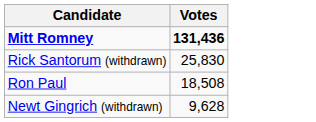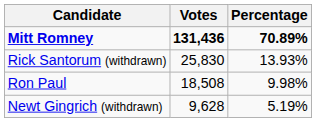 <table class="wikitable" style="text-align:right;">
 <tr>
 <th>Candidate</th>
 <th>Votes</th>
+<th>Percentage</th>
 </tr>
 <tr>
 <td style="text-align:left;"><strong><a href='#'>Mitt Romney</a></strong></td>
 <td><strong>131,436</strong></td>
+<td><strong>70.89%</strong></td>
 </tr>
 <tr>
 <td style="text-align:left;"><a href='#'>Rick Santorum</a>  <small>(withdrawn)</small></td>
 <td>25,830</td>
+<td>13.93%</td>
 </tr>
 <tr>
 <td style="text-align:left;"><a href='#'>Ron Paul</a></td>
 <td>18,508</td>
+<td>9.98%</td>
 </tr>
 <tr>
 <td style="text-align:left;"><a href='#'>Newt Gingrich</a>  <small>(withdrawn)</small></td>
 <td>9,628</td>
+<td>5.19%</td>
 </tr>
 </table>
